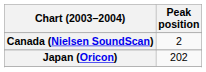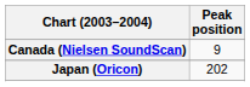 <table class="wikitable sortable plainrowheaders" style="text-align:center">
 <tr>
 <th scope="col">Chart (2003–2004)</th>
 <th scope="col">Peak<br>position</th>
 </tr>
 <tr>
 </tr>
 <tr>
 </tr>
 <tr>
 </tr>
 <tr>
 <th scope="row">Canada (<a href='#'>Nielsen SoundScan</a>)</th>
-<td>2</td>
+<td>9</td>
 </tr>
 <tr>
 </tr>
 <tr>
 </tr>
 <tr>
 </tr>
 <tr>
 <th scope="row">Japan (<a href='#'>Oricon</a>)</th>
 <td>202</td>
 </tr>
 <tr>
 </tr>
 <tr>
 </tr>
 <tr>
 </tr>
 <tr>
 </tr>
 <tr>
 </tr>
 <tr>
 </tr>
 <tr>
 </tr>
 <tr>
 </tr>
 <tr>
 </tr>
 </table>
